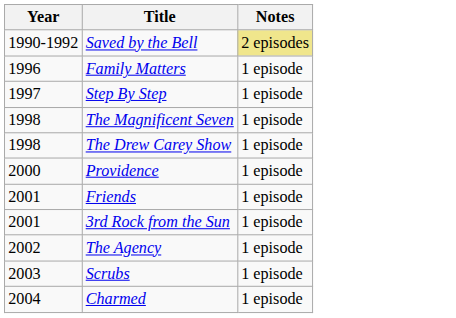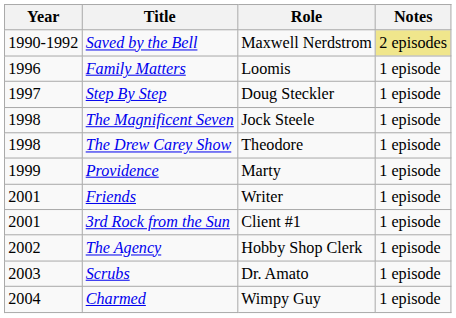 <table class="wikitable">
 <tr>
 <th>Year</th>
 <th>Title</th>
+<th>Role</th>
 <th>Notes</th>
 </tr>
 <tr>
 <td>1990-1992</td>
 <td><em><a href='#'>Saved by the Bell</a></em></td>
+<td>Maxwell Nerdstrom</td>
 <td style="background: khaki;">2 episodes</td>
 </tr>
 <tr>
 <td>1996</td>
 <td><em><a href='#'>Family Matters</a></em></td>
+<td>Loomis</td>
 <td>1 episode</td>
 </tr>
 <tr>
 <td>1997</td>
 <td><em><a href='#'>Step By Step</a></em></td>
+<td>Doug Steckler</td>
 <td>1 episode</td>
 </tr>
 <tr>
 <td>1998</td>
 <td><em><a href='#'>The Magnificent Seven</a></em></td>
+<td>Jock Steele</td>
 <td>1 episode</td>
 </tr>
 <tr>
 <td>1998</td>
 <td><em><a href='#'>The Drew Carey Show</a></em></td>
+<td>Theodore</td>
 <td>1 episode</td>
 </tr>
 <tr>
-<td>2000</td>
+<td>1999</td>
 <td><em><a href='#'>Providence</a></em></td>
+<td>Marty</td>
 <td>1 episode</td>
 </tr>
 <tr>
 <td>2001</td>
 <td><em><a href='#'>Friends</a></em></td>
+<td>Writer</td>
 <td>1 episode</td>
 </tr>
 <tr>
 <td>2001</td>
 <td><em><a href='#'>3rd Rock from the Sun</a></em></td>
+<td>Client #1</td>
 <td>1 episode</td>
 </tr>
 <tr>
 <td>2002</td>
 <td><em><a href='#'>The Agency</a></em></td>
+<td>Hobby Shop Clerk</td>
 <td>1 episode</td>
 </tr>
 <tr>
 <td>2003</td>
 <td><em><a href='#'>Scrubs</a></em></td>
+<td>Dr. Amato</td>
 <td>1 episode</td>
 </tr>
 <tr>
 <td>2004</td>
 <td><em><a href='#'>Charmed</a></em></td>
+<td>Wimpy Guy</td>
 <td>1 episode</td>
 </tr>
 </table>
